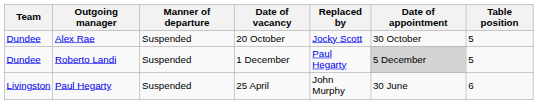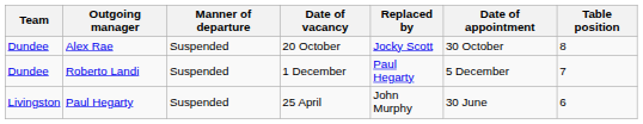 <table class="wikitable">
 <tr>
 <th>Team</th>
 <th>Outgoing manager</th>
 <th>Manner of departure</th>
 <th>Date of vacancy</th>
 <th>Replaced by</th>
 <th>Date of appointment</th>
 <th>Table position</th>
 </tr>
 <tr>
 <td><a href='#'>Dundee</a></td>
 <td> <a href='#'>Alex Rae</a></td>
 <td>Suspended</td>
 <td>20 October</td>
 <td> <a href='#'>Jocky Scott</a></td>
 <td>30 October</td>
-<td>5</td>
+<td>8</td>
 </tr>
 <tr>
 <td><a href='#'>Dundee</a></td>
 <td> <a href='#'>Roberto Landi</a></td>
 <td>Suspended</td>
 <td>1 December</td>
 <td> <a href='#'>Paul Hegarty</a></td>
-<td style="background: lightgrey;">5 December</td>
-<td>5</td>
+<td>5 December</td>
+<td>7</td>
 </tr>
 <tr>
 <td><a href='#'>Livingston</a></td>
 <td> <a href='#'>Paul Hegarty</a></td>
 <td>Suspended</td>
 <td>25 April</td>
 <td> John Murphy</td>
 <td>30 June</td>
 <td>6</td>
 </tr>
 </table>
